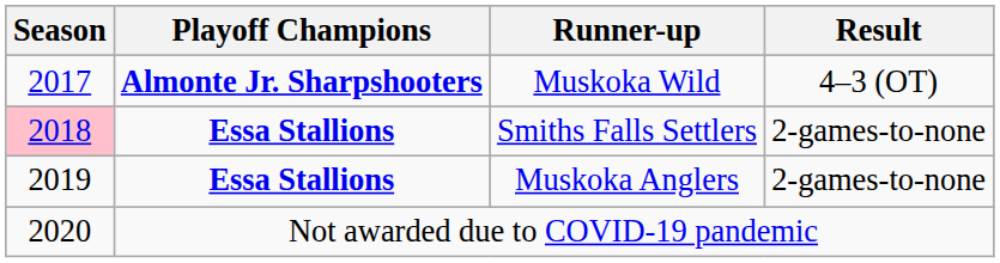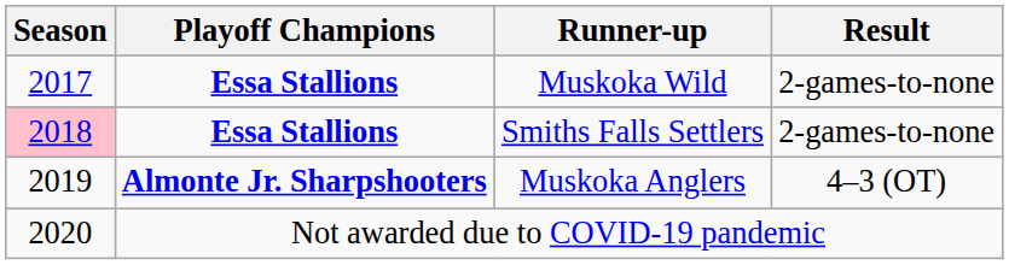 <table class="wikitable" style="text-align:center">
 <tr>
 <th>Season</th>
 <th>Playoff Champions</th>
 <th>Runner-up</th>
 <th>Result</th>
 </tr>
 <tr>
 <td><a href='#'>2017</a></td>
-<td><strong><a href='#'>Almonte Jr. Sharpshooters</a></strong></td>
+<td><strong><a href='#'>Essa Stallions</a></strong></td>
 <td><a href='#'>Muskoka Wild</a></td>
-<td>4–3 (OT)</td>
+<td>2-games-to-none</td>
 </tr>
 <tr>
 <td style="background: pink;"><a href='#'>2018</a></td>
 <td><strong><a href='#'>Essa Stallions</a></strong></td>
 <td><a href='#'>Smiths Falls Settlers</a></td>
 <td>2-games-to-none</td>
 </tr>
 <tr>
 <td>2019</td>
-<td><strong><a href='#'>Essa Stallions</a></strong></td>
+<td><strong><a href='#'>Almonte Jr. Sharpshooters</a></strong></td>
 <td><a href='#'>Muskoka Anglers</a></td>
-<td>2-games-to-none</td>
+<td>4–3 (OT)</td>
 </tr>
 <tr>
 <td>2020</td>
 <td colspan=3>Not awarded due to <a href='#'>COVID-19 pandemic</a></td>
 </tr>
 </table>
